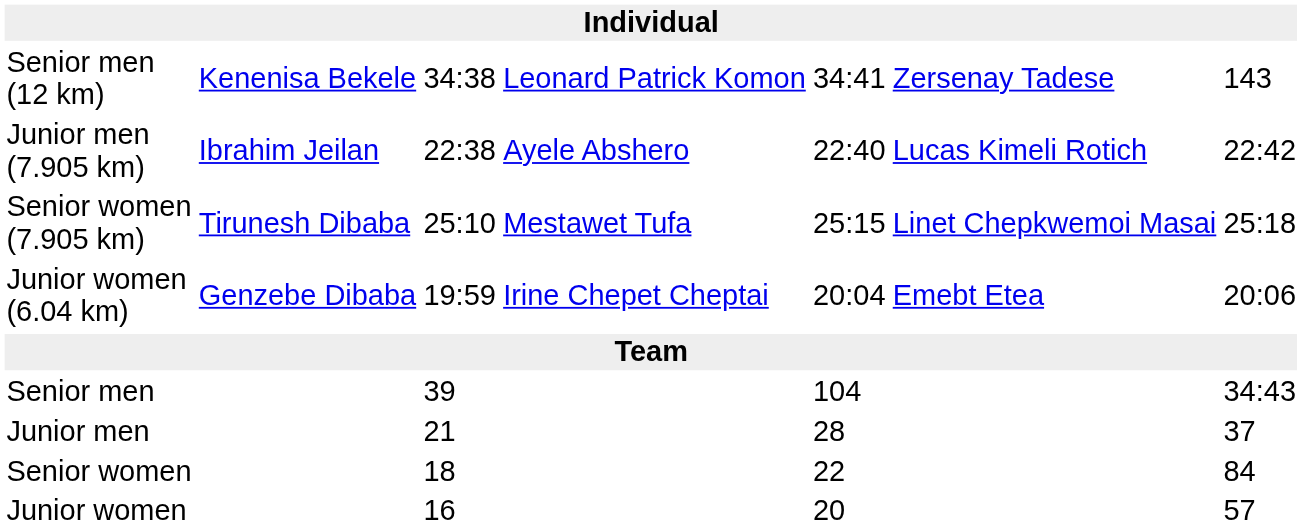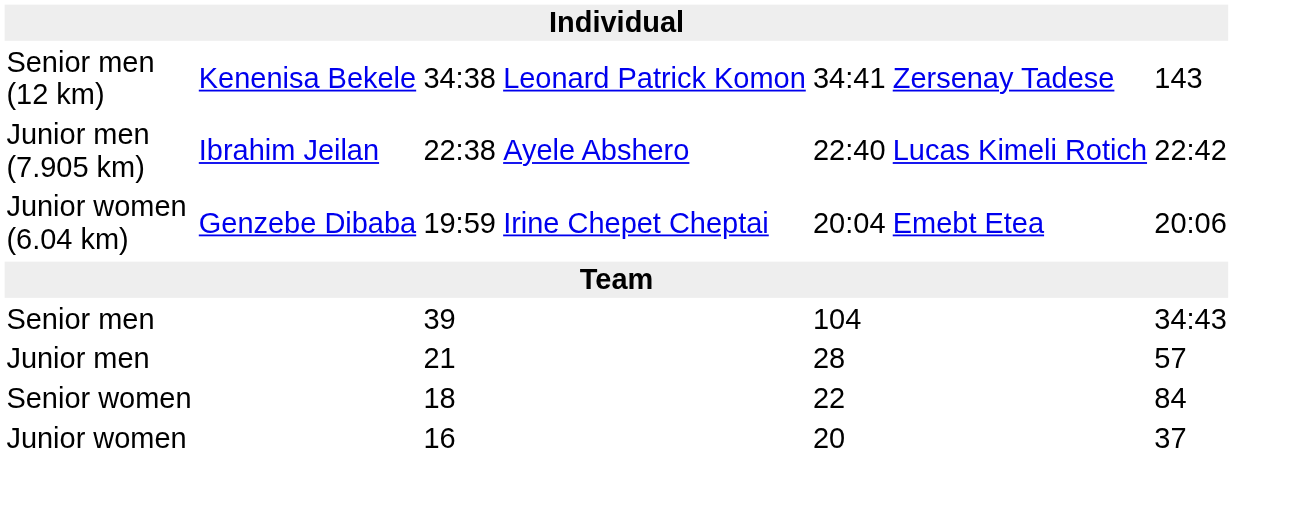 <table>
 <tr>
 <td colspan=7 bgcolor=#eeeeee style=text-align:center;><strong>Individual</strong></td>
 </tr>
 <tr>
 <td>Senior men<br>(12 km)</td>
 <td><a href='#'>Kenenisa Bekele</a><br></td>
 <td>34:38</td>
 <td><a href='#'>Leonard Patrick Komon</a><br></td>
 <td>34:41</td>
 <td><a href='#'>Zersenay Tadese</a><br></td>
 <td>143</td>
 </tr>
 <tr>
 <td>Junior men<br>(7.905 km)</td>
 <td><a href='#'>Ibrahim Jeilan</a><br></td>
 <td>22:38</td>
 <td><a href='#'>Ayele Abshero</a><br></td>
 <td>22:40</td>
 <td><a href='#'>Lucas Kimeli Rotich</a><br></td>
 <td>22:42</td>
-</tr>
-<tr>
-<td>Senior women<br>(7.905 km)</td>
-<td><a href='#'>Tirunesh Dibaba</a><br></td>
-<td>25:10</td>
-<td><a href='#'>Mestawet Tufa</a><br></td>
-<td>25:15</td>
-<td><a href='#'>Linet Chepkwemoi Masai</a><br></td>
-<td>25:18</td>
 </tr>
 <tr>
 <td>Junior women<br>(6.04 km)</td>
 <td><a href='#'>Genzebe Dibaba</a><br></td>
 <td>19:59</td>
 <td><a href='#'>Irine Chepet Cheptai</a><br></td>
 <td>20:04</td>
 <td><a href='#'>Emebt Etea</a><br></td>
 <td>20:06</td>
 </tr>
 <tr>
 <td colspan=7 bgcolor=#eeeeee style=text-align:center;><strong>Team</strong></td>
 </tr>
 <tr>
 <td>Senior men</td>
 <td></td>
 <td>39</td>
 <td></td>
 <td>104</td>
 <td></td>
 <td>34:43</td>
 </tr>
 <tr>
 <td>Junior men</td>
 <td></td>
 <td>21</td>
 <td></td>
 <td>28</td>
 <td></td>
-<td>37</td>
+<td>57</td>
 </tr>
 <tr>
 <td>Senior women</td>
 <td></td>
 <td>18</td>
 <td></td>
 <td>22</td>
 <td></td>
 <td>84</td>
 </tr>
 <tr>
 <td>Junior women</td>
 <td></td>
 <td>16</td>
 <td></td>
 <td>20</td>
 <td></td>
-<td>57</td>
+<td>37</td>
 </tr>
 </table>
